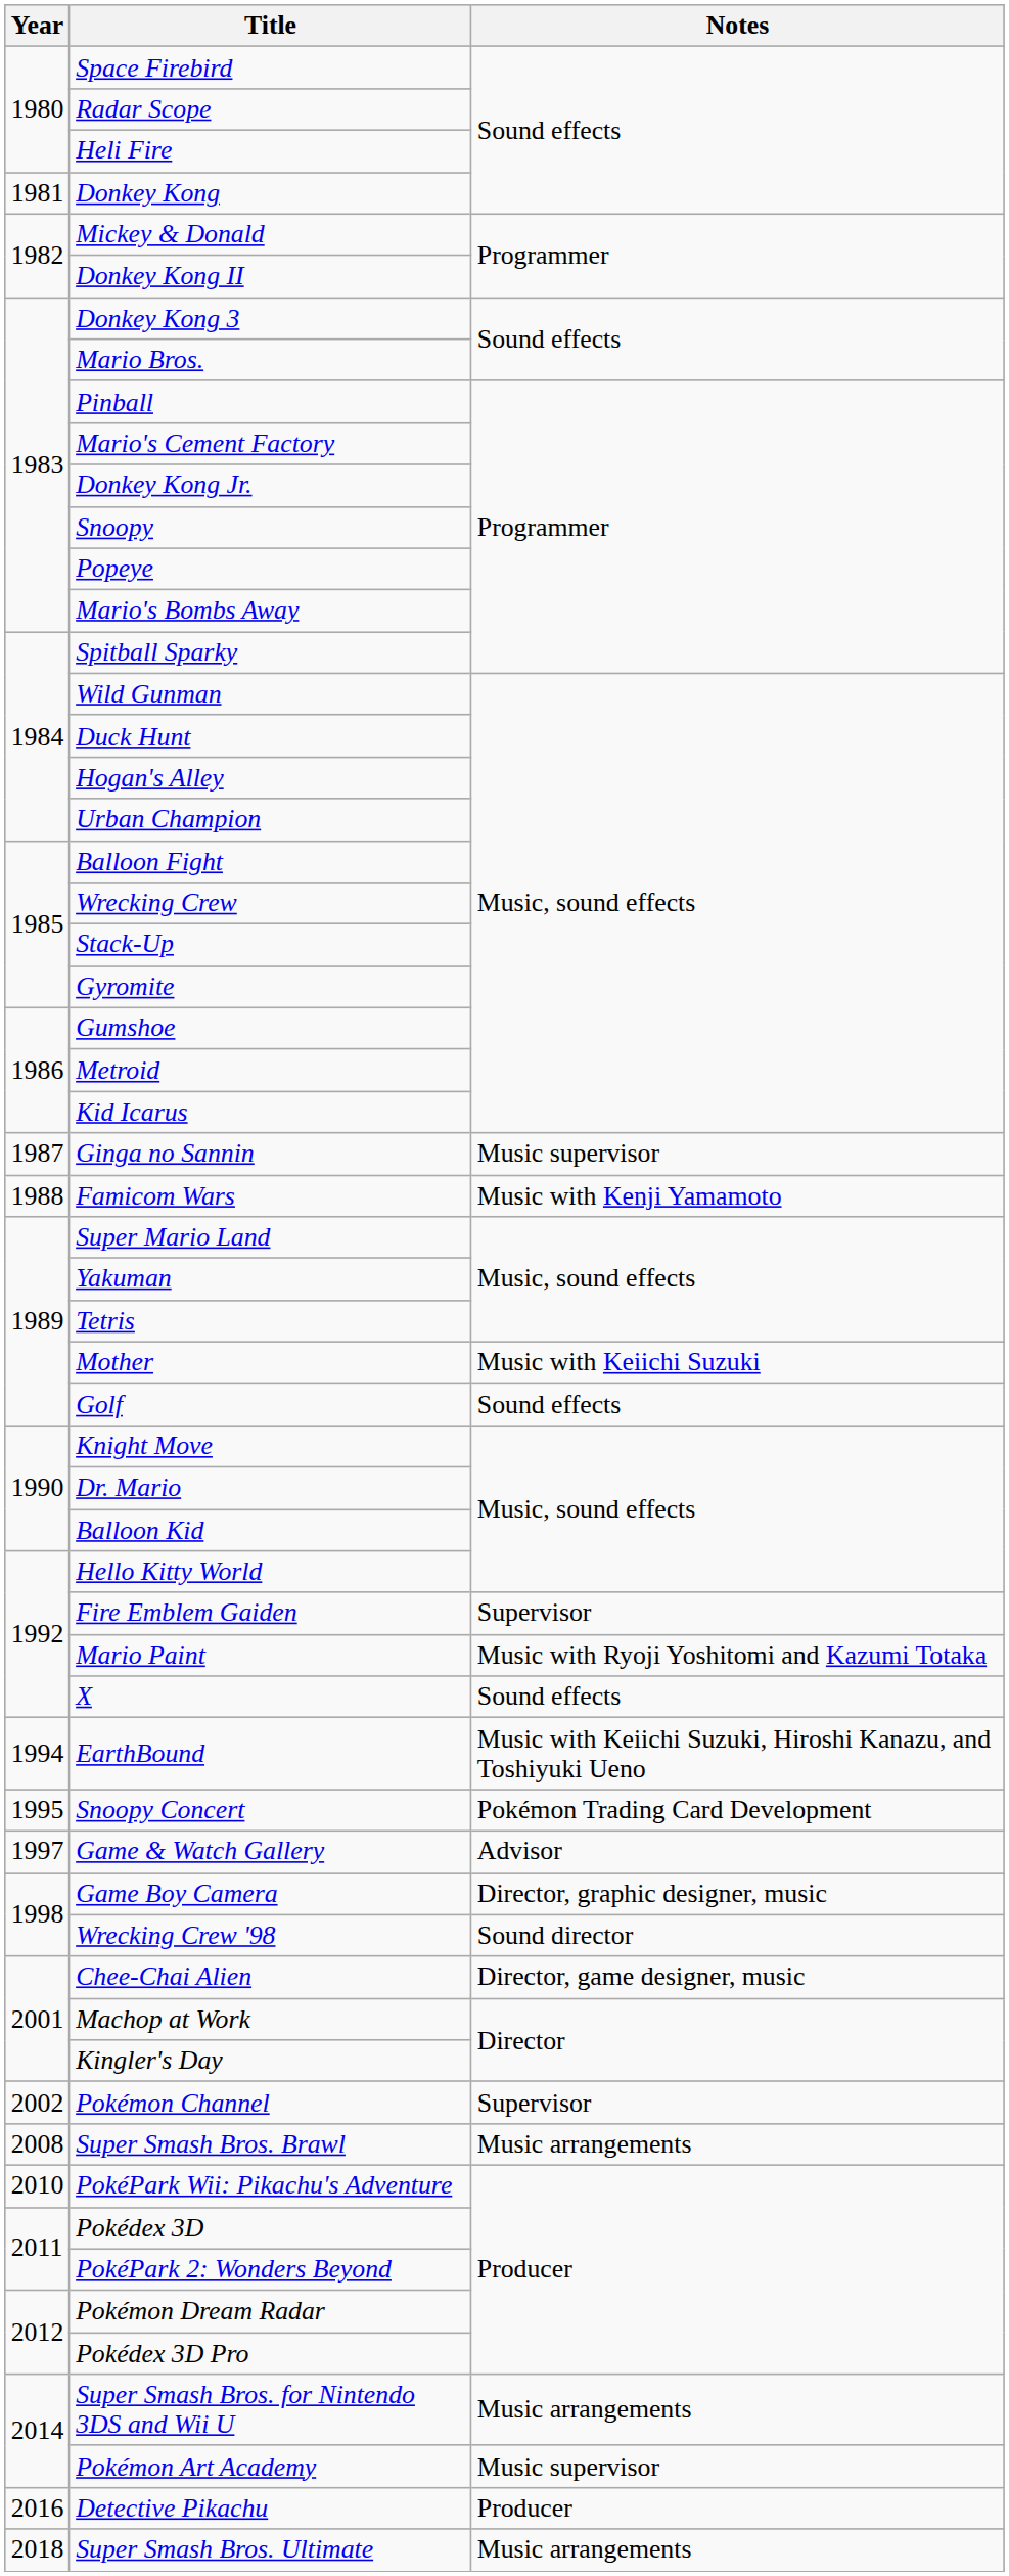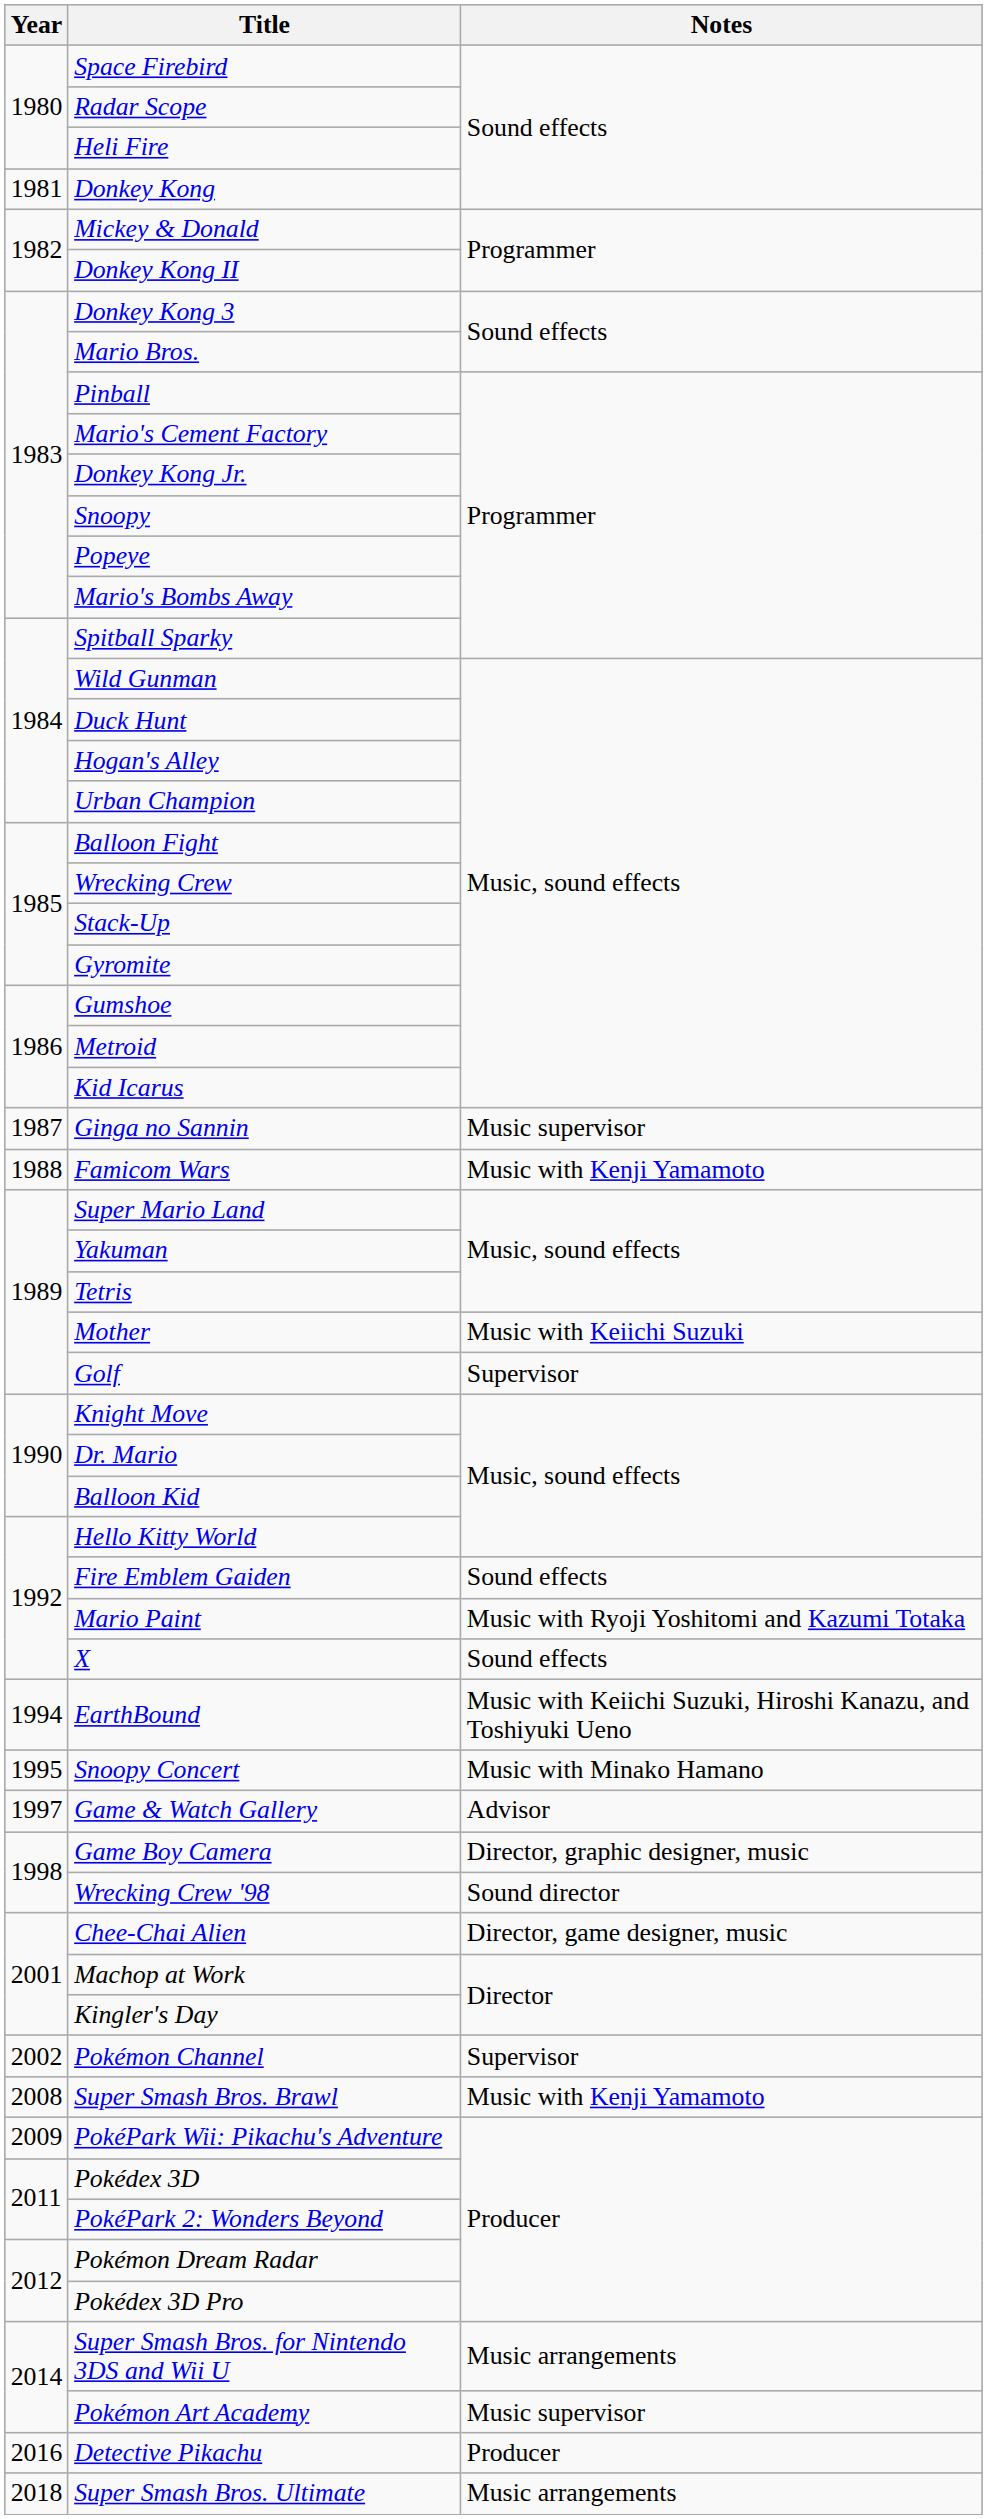 <table class="wikitable sortable">
 <tr>
 <th>Year</th>
 <th>Title</th>
 <th>Notes</th>
 </tr>
 <tr>
 <td rowspan="3" scope="row">1980</td>
 <td><em><a href='#'>Space Firebird</a></em></td>
 <td rowspan="4">Sound effects</td>
 </tr>
 <tr>
 <td><em><a href='#'>Radar Scope</a></em></td>
 </tr>
 <tr>
 <td><em><a href='#'>Heli Fire</a></em></td>
 </tr>
 <tr>
 <td>1981</td>
 <td><em><a href='#'>Donkey Kong</a></em></td>
 </tr>
 <tr>
 <td rowspan="2" scope="row">1982</td>
 <td><em><a href='#'>Mickey & Donald</a></em></td>
 <td rowspan="2">Programmer</td>
 </tr>
 <tr>
 <td><em><a href='#'>Donkey Kong II</a></em></td>
 </tr>
 <tr>
 <td rowspan="8" scope="row">1983</td>
 <td><em><a href='#'>Donkey Kong 3</a></em></td>
 <td rowspan="2">Sound effects</td>
 </tr>
 <tr>
 <td><em><a href='#'>Mario Bros.</a></em></td>
 </tr>
 <tr>
 <td><em><a href='#'>Pinball</a></em></td>
 <td rowspan="7">Programmer</td>
 </tr>
 <tr>
 <td><em><a href='#'>Mario's Cement Factory</a></em></td>
 </tr>
 <tr>
 <td><em><a href='#'>Donkey Kong Jr.</a></em></td>
 </tr>
 <tr>
 <td><em><a href='#'>Snoopy</a></em></td>
 </tr>
 <tr>
 <td><em><a href='#'>Popeye</a></em></td>
 </tr>
 <tr>
 <td><em><a href='#'>Mario's Bombs Away</a></em></td>
 </tr>
 <tr>
 <td rowspan="5" scope="row">1984</td>
 <td><em><a href='#'>Spitball Sparky</a></em></td>
 </tr>
 <tr>
 <td><em><a href='#'>Wild Gunman</a></em></td>
 <td rowspan="11">Music, sound effects</td>
 </tr>
 <tr>
 <td><em><a href='#'>Duck Hunt</a></em></td>
 </tr>
 <tr>
 <td><em><a href='#'>Hogan's Alley</a></em></td>
 </tr>
 <tr>
 <td><em><a href='#'>Urban Champion</a></em></td>
 </tr>
 <tr>
 <td rowspan="4" scope="row">1985</td>
 <td><em><a href='#'>Balloon Fight</a></em></td>
 </tr>
 <tr>
 <td><em><a href='#'>Wrecking Crew</a></em></td>
 </tr>
 <tr>
 <td><em><a href='#'>Stack-Up</a></em></td>
 </tr>
 <tr>
 <td><em><a href='#'>Gyromite</a></em></td>
 </tr>
 <tr>
 <td rowspan="3" scope="row">1986</td>
 <td><em><a href='#'>Gumshoe</a></em></td>
 </tr>
 <tr>
 <td><em><a href='#'>Metroid</a></em></td>
 </tr>
 <tr>
 <td><em><a href='#'>Kid Icarus</a></em></td>
 </tr>
 <tr>
 <td>1987</td>
 <td><em><a href='#'>Ginga no Sannin</a></em></td>
 <td>Music supervisor</td>
 </tr>
 <tr>
 <td>1988</td>
 <td><em><a href='#'>Famicom Wars</a></em></td>
 <td>Music with <a href='#'>Kenji Yamamoto</a></td>
 </tr>
 <tr>
 <td rowspan="5" scope="row">1989</td>
 <td><em><a href='#'>Super Mario Land</a></em></td>
 <td rowspan="3">Music, sound effects</td>
 </tr>
 <tr>
 <td><em><a href='#'>Yakuman</a></em></td>
 </tr>
 <tr>
 <td><em><a href='#'>Tetris</a></em></td>
 </tr>
 <tr>
 <td><em><a href='#'>Mother</a></em></td>
 <td>Music with <a href='#'>Keiichi Suzuki</a></td>
 </tr>
 <tr>
 <td><em><a href='#'>Golf</a></em></td>
-<td>Sound effects</td>
+<td>Supervisor</td>
 </tr>
 <tr>
 <td rowspan="3" scope="row">1990</td>
 <td><em><a href='#'>Knight Move</a></em></td>
 <td rowspan="4">Music, sound effects</td>
 </tr>
 <tr>
 <td><em><a href='#'>Dr. Mario</a></em></td>
 </tr>
 <tr>
 <td><em><a href='#'>Balloon Kid</a></em></td>
 </tr>
 <tr>
 <td rowspan="4" scope="row">1992</td>
 <td><em><a href='#'>Hello Kitty World</a></em></td>
 </tr>
 <tr>
 <td><em><a href='#'>Fire Emblem Gaiden</a></em></td>
-<td>Supervisor</td>
+<td>Sound effects</td>
 </tr>
 <tr>
 <td><em><a href='#'>Mario Paint</a></em></td>
 <td>Music with Ryoji Yoshitomi and <a href='#'>Kazumi Totaka</a></td>
 </tr>
 <tr>
 <td><em><a href='#'>X</a></em></td>
 <td>Sound effects</td>
 </tr>
 <tr>
 <td>1994</td>
 <td><em><a href='#'>EarthBound</a></em></td>
 <td>Music with Keiichi Suzuki, Hiroshi Kanazu, and Toshiyuki Ueno</td>
 </tr>
 <tr>
 <td>1995</td>
 <td><em><a href='#'>Snoopy Concert</a></em></td>
-<td>Pokémon Trading Card Development</td>
+<td>Music with Minako Hamano</td>
 </tr>
 <tr>
 <td>1997</td>
 <td><em><a href='#'>Game & Watch Gallery</a></em></td>
 <td>Advisor</td>
 </tr>
 <tr>
 <td rowspan="2" scope="row">1998</td>
 <td><em><a href='#'>Game Boy Camera</a></em></td>
 <td>Director, graphic designer, music</td>
 </tr>
 <tr>
 <td><em><a href='#'>Wrecking Crew '98</a></em></td>
 <td>Sound director</td>
 </tr>
 <tr>
 <td rowspan="3" scope="row">2001</td>
 <td><em><a href='#'>Chee-Chai Alien</a></em></td>
 <td>Director, game designer, music</td>
 </tr>
 <tr>
 <td><em>Machop at Work</em></td>
 <td rowspan="2" scope="row">Director</td>
 </tr>
 <tr>
 <td><em>Kingler's Day</em></td>
 </tr>
 <tr>
 <td>2002</td>
 <td><em><a href='#'>Pokémon Channel</a></em></td>
 <td>Supervisor</td>
 </tr>
 <tr>
 <td>2008</td>
 <td><em><a href='#'>Super Smash Bros. Brawl</a></em></td>
-<td>Music arrangements</td>
+<td>Music with <a href='#'>Kenji Yamamoto</a></td>
 </tr>
 <tr>
-<td>2010</td>
+<td>2009</td>
 <td><em><a href='#'>PokéPark Wii: Pikachu's Adventure</a></em></td>
 <td rowspan="5" scope="row">Producer</td>
 </tr>
 <tr>
 <td rowspan="2">2011</td>
 <td><em>Pokédex 3D</em></td>
 </tr>
 <tr>
 <td><em><a href='#'>PokéPark 2: Wonders Beyond</a></em></td>
 </tr>
 <tr>
 <td rowspan="2">2012</td>
 <td><em>Pokémon Dream Radar</em></td>
 </tr>
 <tr>
 <td><em>Pokédex 3D Pro</em></td>
 </tr>
 <tr>
 <td rowspan="2">2014</td>
 <td><em><a href='#'>Super Smash Bros. for Nintendo 3DS and Wii U</a></em></td>
 <td>Music arrangements</td>
 </tr>
 <tr>
 <td><em><a href='#'>Pokémon Art Academy</a></em></td>
 <td>Music supervisor</td>
 </tr>
 <tr>
 <td>2016</td>
 <td><em><a href='#'>Detective Pikachu</a></em></td>
 <td>Producer</td>
 </tr>
 <tr>
 <td>2018</td>
 <td><em><a href='#'>Super Smash Bros. Ultimate</a></em></td>
 <td>Music arrangements</td>
 </tr>
 </table>
